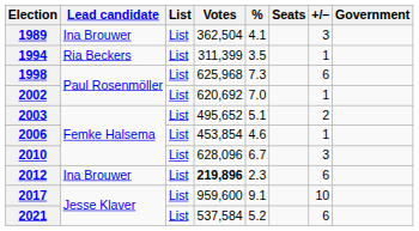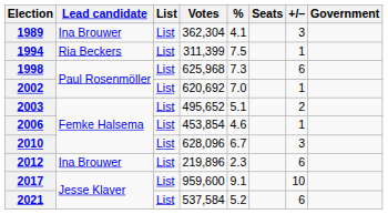 <table class="wikitable" style="text-align: right;">
 <tr>
 <th>Election</th>
 <th><a href='#'>Lead candidate</a></th>
 <th>List</th>
 <th>Votes</th>
 <th>%</th>
 <th>Seats</th>
 <th>+/–</th>
 <th>Government</th>
 </tr>
 <tr>
 <th><a href='#'>1989</a></th>
 <td align="left"><a href='#'>Ina Brouwer</a></td>
 <td align="left"><a href='#'>List</a></td>
-<td>362,504</td>
+<td>362,304</td>
 <td>4.1</td>
 <td></td>
 <td> 3</td>
 <td></td>
 </tr>
 <tr>
 <th><a href='#'>1994</a></th>
 <td align="left"><a href='#'>Ria Beckers</a></td>
 <td align="left"><a href='#'>List</a></td>
 <td>311,399</td>
-<td>3.5</td>
+<td>7.5</td>
 <td></td>
 <td> 1</td>
 <td></td>
 </tr>
 <tr>
 <th><a href='#'>1998</a></th>
 <td rowspan="2" align="left"><a href='#'>Paul Rosenmöller</a></td>
 <td align="left"><a href='#'>List</a></td>
 <td>625,968</td>
 <td>7.3</td>
 <td></td>
 <td> 6</td>
 <td></td>
 </tr>
 <tr>
 <th><a href='#'>2002</a></th>
 <td align="left"><a href='#'>List</a></td>
 <td>620,692</td>
 <td>7.0</td>
 <td></td>
 <td> 1</td>
 <td></td>
 </tr>
 <tr>
 <th><a href='#'>2003</a></th>
 <td rowspan="3" align="left"><a href='#'>Femke Halsema</a></td>
 <td align="left"><a href='#'>List</a></td>
 <td>495,652</td>
 <td>5.1</td>
 <td></td>
 <td> 2</td>
 <td></td>
 </tr>
 <tr>
 <th><a href='#'>2006</a></th>
 <td align="left"><a href='#'>List</a></td>
 <td>453,854</td>
 <td>4.6</td>
 <td></td>
 <td> 1</td>
 <td></td>
 </tr>
 <tr>
 <th><a href='#'>2010</a></th>
 <td align="left"><a href='#'>List</a></td>
 <td>628,096</td>
 <td>6.7</td>
 <td></td>
 <td> 3</td>
 <td></td>
 </tr>
 <tr>
 <th><a href='#'>2012</a></th>
 <td align="left"><a href='#'>Ina Brouwer</a></td>
 <td align="left"><a href='#'>List</a></td>
-<td><strong>219,896</strong></td>
+<td>219,896</td>
 <td>2.3</td>
 <td></td>
 <td> 6</td>
 <td></td>
 </tr>
 <tr>
 <th><a href='#'>2017</a></th>
 <td rowspan="2" align="left"><a href='#'>Jesse Klaver</a></td>
 <td align="left"><a href='#'>List</a></td>
 <td>959,600</td>
 <td>9.1</td>
 <td></td>
 <td> 10</td>
 <td></td>
 </tr>
 <tr>
 <th><a href='#'>2021</a></th>
 <td align="left"><a href='#'>List</a></td>
 <td>537,584</td>
 <td>5.2</td>
 <td></td>
 <td> 6</td>
 <td></td>
 </tr>
 </table>
